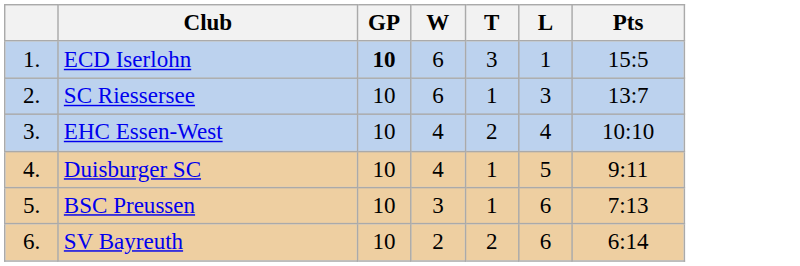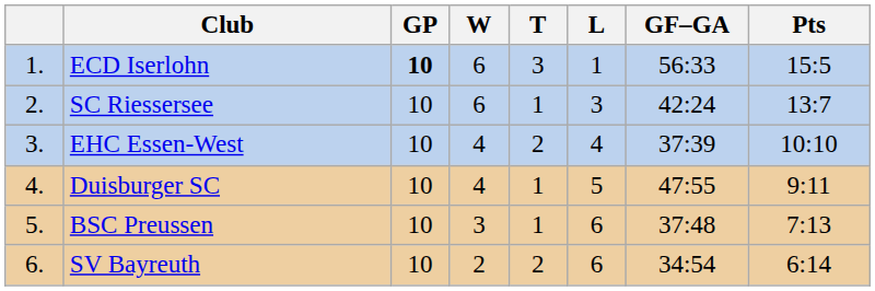 <table class="wikitable">
 <tr>
 <th width="30"></th>
 <th width="200">Club</th>
 <th width="30">GP</th>
 <th width="30">W</th>
 <th width="30">T</th>
 <th width="30">L</th>
+<th width="70">GF–GA</th>
 <th width="70">Pts</th>
 </tr>
 <tr bgcolor="#BCD2EE" align="center">
 <td>1.</td>
 <td align="left"><a href='#'>ECD Iserlohn</a></td>
 <td><strong>10</strong></td>
 <td>6</td>
 <td>3</td>
 <td>1</td>
+<td>56:33</td>
 <td>15:5</td>
 </tr>
 <tr bgcolor=#BCD2EE align="center">
 <td>2.</td>
 <td align="left"><a href='#'>SC Riessersee</a></td>
 <td>10</td>
 <td>6</td>
 <td>1</td>
 <td>3</td>
+<td>42:24</td>
 <td>13:7</td>
 </tr>
 <tr bgcolor=#BCD2EE align="center">
 <td>3.</td>
 <td align="left"><a href='#'>EHC Essen-West</a></td>
 <td>10</td>
 <td>4</td>
 <td>2</td>
 <td>4</td>
+<td>37:39</td>
 <td>10:10</td>
 </tr>
 <tr bgcolor=#EECFA1 align="center">
 <td>4.</td>
 <td align="left"><a href='#'>Duisburger SC</a></td>
 <td>10</td>
 <td>4</td>
 <td>1</td>
 <td>5</td>
+<td>47:55</td>
 <td>9:11</td>
 </tr>
 <tr bgcolor=#EECFA1 align="center">
 <td>5.</td>
 <td align="left"><a href='#'>BSC Preussen</a></td>
 <td>10</td>
 <td>3</td>
 <td>1</td>
 <td>6</td>
+<td>37:48</td>
 <td>7:13</td>
 </tr>
 <tr bgcolor=#EECFA1 align="center">
 <td>6.</td>
 <td align="left"><a href='#'>SV Bayreuth</a></td>
 <td>10</td>
 <td>2</td>
 <td>2</td>
 <td>6</td>
+<td>34:54</td>
 <td>6:14</td>
 </tr>
 </table>
